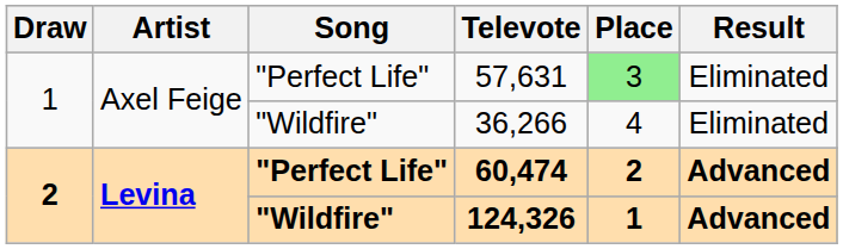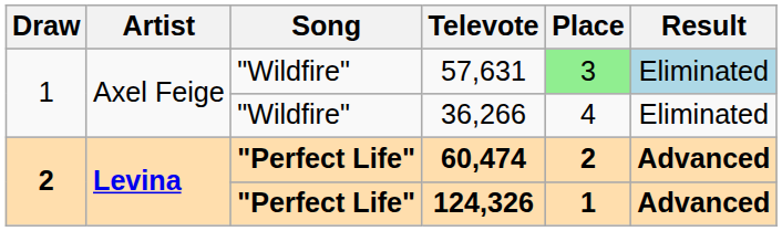 <table class="sortable wikitable" style="margin: 1em auto 1em auto; text-align:center">
 <tr>
 <th>Draw</th>
 <th>Artist</th>
 <th>Song</th>
 <th>Televote</th>
 <th>Place</th>
 <th>Result</th>
 </tr>
 <tr>
 <td rowspan="2">1</td>
 <td rowspan="2" align="left">Axel Feige</td>
-<td align="left">"Perfect Life"</td>
+<td align="left">"Wildfire"</td>
 <td>57,631</td>
 <td style="background: lightgreen;">3</td>
-<td>Eliminated</td>
+<td style="background: lightblue;">Eliminated</td>
 </tr>
 <tr>
 <td align="left">"Wildfire"</td>
 <td>36,266</td>
 <td>4</td>
 <td>Eliminated</td>
 </tr>
 <tr style="font-weight:bold; background:navajowhite;">
 <td rowspan="2">2</td>
 <td rowspan="2" align="left"><a href='#'>Levina</a></td>
 <td align="left">"Perfect Life"</td>
 <td>60,474</td>
 <td>2</td>
 <td>Advanced</td>
 </tr>
 <tr style="font-weight:bold; background:navajowhite;">
-<td align="left">"Wildfire"</td>
+<td align="left">"Perfect Life"</td>
 <td>124,326</td>
 <td>1</td>
 <td>Advanced</td>
 </tr>
 </table>
